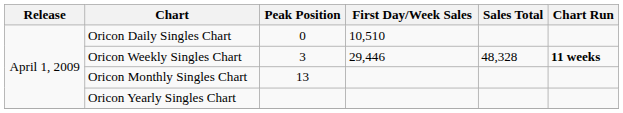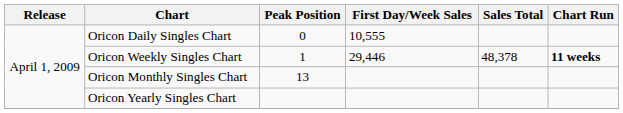 <table class="wikitable" width="750px">
 <tr>
 <th align="left">Release</th>
 <th align="left">Chart</th>
 <th align="left">Peak Position</th>
 <th align="left">First Day/Week Sales</th>
 <th align="left">Sales Total</th>
 <th align="left">Chart Run</th>
 </tr>
 <tr>
 <td align="center" rowspan="4">April 1, 2009</td>
 <td align="left">Oricon Daily Singles Chart</td>
 <td align="center">0</td>
-<td align="left">10,510</td>
+<td align="left">10,555</td>
 <td align="left"></td>
 <td align="left"></td>
 </tr>
 <tr>
 <td align="left">Oricon Weekly Singles Chart</td>
-<td align="center">3</td>
+<td align="center">1</td>
 <td align="left">29,446</td>
-<td align="left">48,328</td>
+<td align="left">48,378</td>
 <td align="left"><strong>11 weeks</strong></td>
 </tr>
 <tr>
 <td align="left">Oricon Monthly Singles Chart</td>
 <td align="center">13</td>
 <td align="left"></td>
 <td align="left"></td>
 <td align="left"></td>
 </tr>
 <tr>
 <td align="left">Oricon Yearly Singles Chart</td>
 <td align="center"></td>
 <td align="left"></td>
 <td align="left"></td>
 <td align="left"></td>
 </tr>
 <tr>
 </tr>
 </table>
